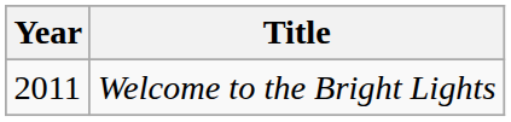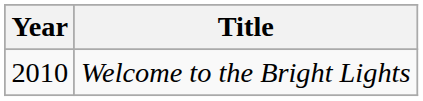 <table class="wikitable">
 <tr>
 <th>Year</th>
 <th>Title</th>
 </tr>
 <tr>
-<td>2011</td>
+<td>2010</td>
 <td><em>Welcome to the Bright Lights</em></td>
 </tr>
 </table>
